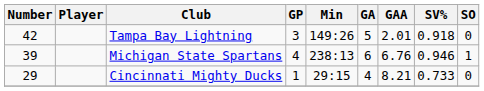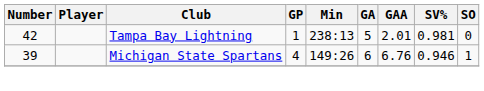 <table class="wikitable sortable" style="text-align: center;">
 <tr>
 <th>Number</th>
 <th>Player</th>
 <th>Club</th>
 <th>GP</th>
 <th>Min</th>
 <th>GA</th>
 <th>GAA</th>
 <th>SV%</th>
 <th>SO</th>
 </tr>
 <tr>
 <td>42</td>
 <td align=left></td>
 <td align=left><a href='#'>Tampa Bay Lightning</a></td>
-<td>3</td>
-<td>149:26</td>
+<td>1</td>
+<td>238:13</td>
 <td>5</td>
 <td>2.01</td>
-<td>0.918</td>
+<td>0.981</td>
 <td>0</td>
 </tr>
 <tr>
 <td>39</td>
 <td align=left></td>
 <td align=left><a href='#'>Michigan State Spartans</a></td>
 <td>4</td>
-<td>238:13</td>
+<td>149:26</td>
 <td>6</td>
 <td>6.76</td>
 <td>0.946</td>
 <td>1</td>
 </tr>
 <tr>
-<td>29</td>
-<td align=left></td>
-<td align=left><a href='#'>Cincinnati Mighty Ducks</a></td>
-<td>1</td>
-<td>29:15</td>
-<td>4</td>
-<td>8.21</td>
-<td>0.733</td>
-<td>0</td>
-</tr>
-<tr>
 </tr>
 </table>
